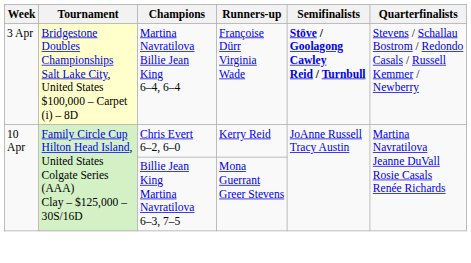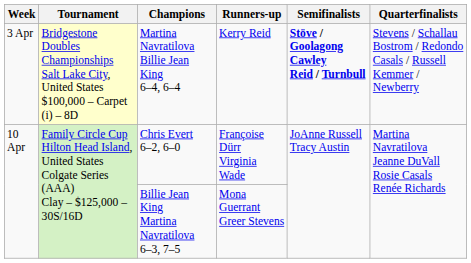 <table class=wikitable style=font-size:95%>
 <tr>
 <th style="width:48px;">Week</th>
 <th style="width:248px;">Tournament</th>
 <th style="width:200px;">Champions</th>
 <th style="width:200px;">Runners-up</th>
 <th style="width:190px;">Semifinalists</th>
 <th style="width:190px;">Quarterfinalists</th>
 </tr>
 <tr valign="top">
 <td rowspan=1>3 Apr</td>
 <td rowspan=1 bgcolor=#ffc><a href='#'>Bridgestone Doubles Championships</a><br> <a href='#'>Salt Lake City</a>, United States<br>$100,000 – Carpet (i) – 8D</td>
 <td> <a href='#'>Martina Navratilova</a><br>  <a href='#'>Billie Jean King</a> <br> 6–4, 6–4</td>
-<td> <a href='#'>Françoise Dürr</a><br>  <a href='#'>Virginia Wade</a></td>
+<td> <a href='#'>Kerry Reid</a></td>
 <td rowspan=1><strong> <a href='#'>Stöve</a> /  <a href='#'>Goolagong Cawley</a><br> <a href='#'>Reid</a> /  <a href='#'>Turnbull</a></strong></td>
 <td rowspan=1> <a href='#'>Stevens</a> /  <a href='#'>Schallau</a><br> <a href='#'>Bostrom</a> /  <a href='#'>Redondo</a><br> <a href='#'>Casals</a> /  <a href='#'>Russell</a><br> <a href='#'>Kemmer</a> /  <a href='#'>Newberry</a></td>
 </tr>
 <tr style="vertical-align: top;">
 <td rowspan=2>10 Apr</td>
 <td style="background:#D4F1C5;" rowspan="2"><a href='#'>Family Circle Cup</a><br> <a href='#'>Hilton Head Island</a>, United States<br>Colgate Series (AAA)<br>Clay – $125,000 – 30S/16D</td>
 <td> <a href='#'>Chris Evert</a> <br>6–2, 6–0</td>
-<td> <a href='#'>Kerry Reid</a></td>
+<td> <a href='#'>Françoise Dürr</a><br>  <a href='#'>Virginia Wade</a></td>
 <td rowspan=2> <a href='#'>JoAnne Russell</a><br> <a href='#'>Tracy Austin</a></td>
 <td rowspan=2> <a href='#'>Martina Navratilova</a><br> <a href='#'>Jeanne DuVall</a><br> <a href='#'>Rosie Casals</a><br> <a href='#'>Renée Richards</a></td>
 </tr>
 <tr style="vertical-align: top;">
 <td> <a href='#'>Billie Jean King</a><br> <a href='#'>Martina Navratilova</a> <br>6–3, 7–5</td>
 <td> <a href='#'>Mona Guerrant</a><br>  <a href='#'>Greer Stevens</a></td>
 </tr>
 </table>
